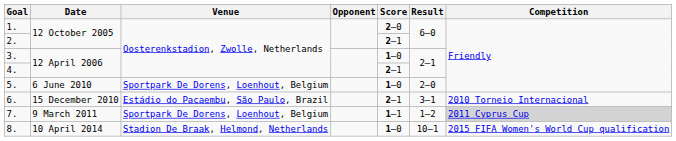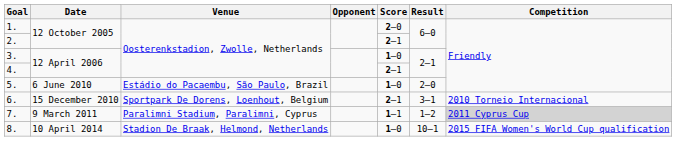 <table class="wikitable">
 <tr>
 <th>Goal</th>
 <th>Date</th>
 <th>Venue</th>
 <th>Opponent</th>
 <th>Score</th>
 <th>Result</th>
 <th>Competition</th>
 </tr>
 <tr>
 <td>1.</td>
 <td rowspan=2>12 October 2005</td>
 <td rowspan=4><a href='#'>Oosterenkstadion</a>, <a href='#'>Zwolle</a>, Netherlands</td>
 <td rowspan=2></td>
 <td align=center><strong>2</strong>–0</td>
 <td align=center rowspan=2>6–0</td>
 <td rowspan=5><a href='#'>Friendly</a></td>
 </tr>
 <tr>
 <td>2.</td>
 <td align=center><strong>2</strong>–1</td>
 </tr>
 <tr>
 <td>3.</td>
 <td rowspan=2>12 April 2006</td>
 <td rowspan=2></td>
 <td align=center><strong>1</strong>–0</td>
 <td rowspan=2 align=center>2–1</td>
 </tr>
 <tr>
 <td>4.</td>
 <td align=center><strong>2</strong>–1</td>
 </tr>
 <tr>
 <td>5.</td>
 <td>6 June 2010</td>
-<td><a href='#'>Sportpark De Dorens</a>, <a href='#'>Loenhout</a>, Belgium</td>
+<td><a href='#'>Estádio do Pacaembu</a>, <a href='#'>São Paulo</a>, Brazil</td>
 <td></td>
 <td align=center><strong>1</strong>–0</td>
 <td align=center>2–0</td>
 </tr>
 <tr>
 <td>6.</td>
 <td>15 December 2010</td>
-<td><a href='#'>Estádio do Pacaembu</a>, <a href='#'>São Paulo</a>, Brazil</td>
+<td><a href='#'>Sportpark De Dorens</a>, <a href='#'>Loenhout</a>, Belgium</td>
 <td></td>
 <td align=center><strong>2</strong>–1</td>
 <td align=center>3–1</td>
 <td><a href='#'>2010 Torneio Internacional</a></td>
 </tr>
 <tr>
 <td>7.</td>
 <td>9 March 2011</td>
-<td><a href='#'>Sportpark De Dorens</a>, <a href='#'>Loenhout</a>, Belgium</td>
+<td><a href='#'>Paralimni Stadium</a>, <a href='#'>Paralimni</a>, Cyprus</td>
 <td></td>
 <td align=center><strong>1</strong>–1</td>
 <td align=center>1–2</td>
 <td style="background: lightgrey;"><a href='#'>2011 Cyprus Cup</a></td>
 </tr>
 <tr>
 <td>8.</td>
 <td>10 April 2014</td>
 <td><a href='#'>Stadion De Braak</a>, <a href='#'>Helmond</a>, <a href='#'>Netherlands</a></td>
 <td></td>
 <td align=center><strong>1</strong>–0</td>
 <td align=center>10–1</td>
 <td><a href='#'>2015 FIFA Women's World Cup qualification</a></td>
 </tr>
 </table>
